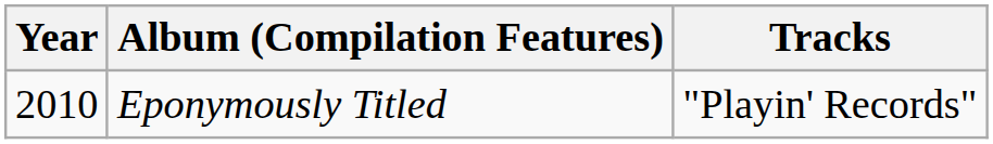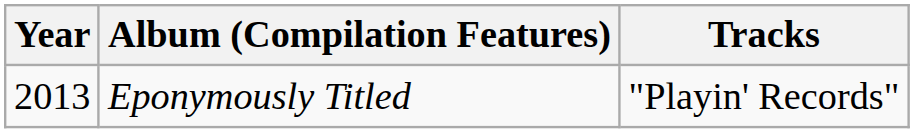 <table class="wikitable">
 <tr>
 <th>Year</th>
 <th>Album (Compilation Features)</th>
 <th>Tracks</th>
 </tr>
 <tr>
-<td>2010</td>
+<td>2013</td>
 <td><em>Eponymously Titled</em></td>
 <td>"Playin' Records"</td>
 </tr>
 </table>
